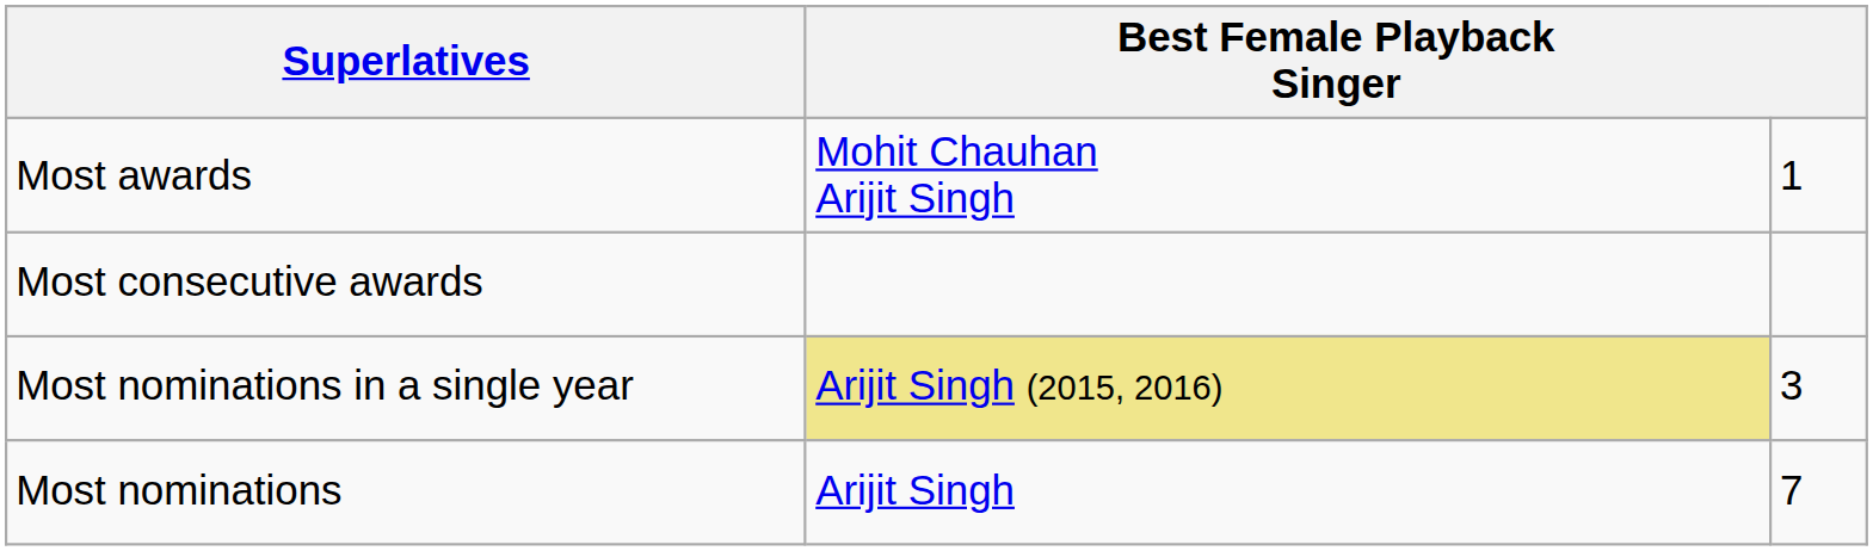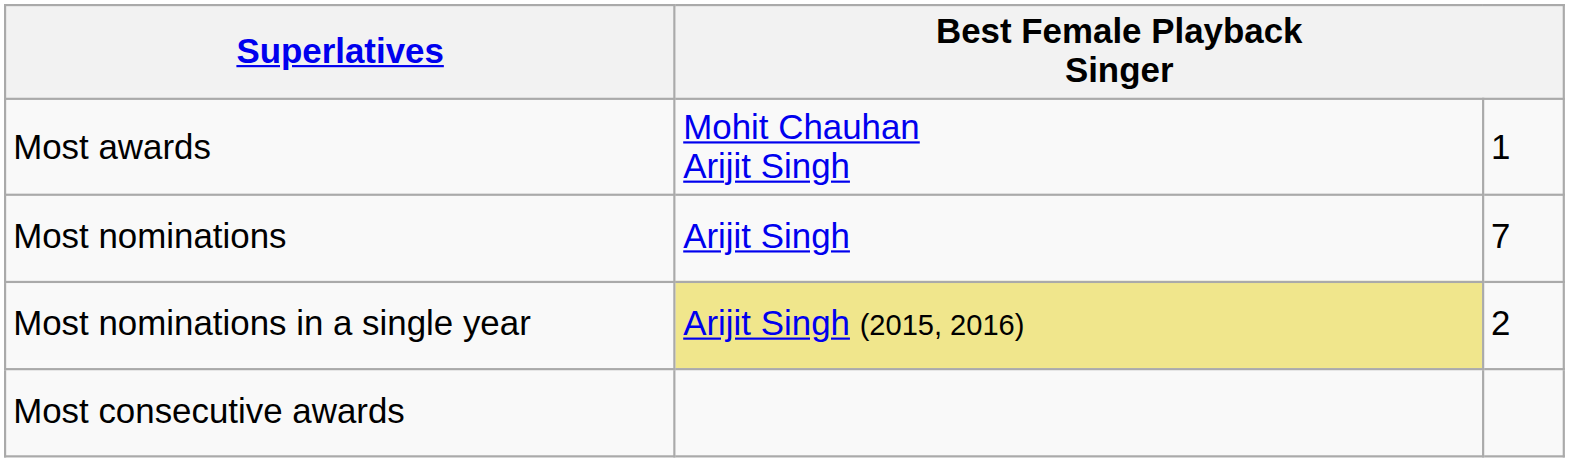 <table class="wikitable">
 <tr>
 <th style="width:300px;"><a href='#'>Superlatives</a></th>
 <th colspan="2" style="width:400px;">Best Female Playback<br>Singer</th>
 </tr>
 <tr style="height:2.5em;">
 <td>Most awards</td>
 <td><a href='#'>Mohit Chauhan</a><br><a href='#'>Arijit Singh</a></td>
 <td>1</td>
 </tr>
 <tr style="height:2.5em;">
+<td>Most nominations</td>
+<td><a href='#'>Arijit Singh</a></td>
+<td>7</td>
+</tr>
+<tr style="height:2.5em;">
+<td>Most nominations in a single year</td>
+<td style="background: khaki;"><a href='#'>Arijit Singh</a> <small>(2015, 2016)</small></td>
+<td>2</td>
+</tr>
+<tr style="height:2.5em;">
 <td>Most consecutive awards</td>
 <td></td>
 <td></td>
 </tr>
-<tr style="height:2.5em;">
-<td>Most nominations in a single year</td>
-<td style="background: khaki;"><a href='#'>Arijit Singh</a> <small>(2015, 2016)</small></td>
-<td>3</td>
-</tr>
-<tr style="height:2.5em;">
-<td>Most nominations</td>
-<td><a href='#'>Arijit Singh</a></td>
-<td>7</td>
-</tr>
 </table>
